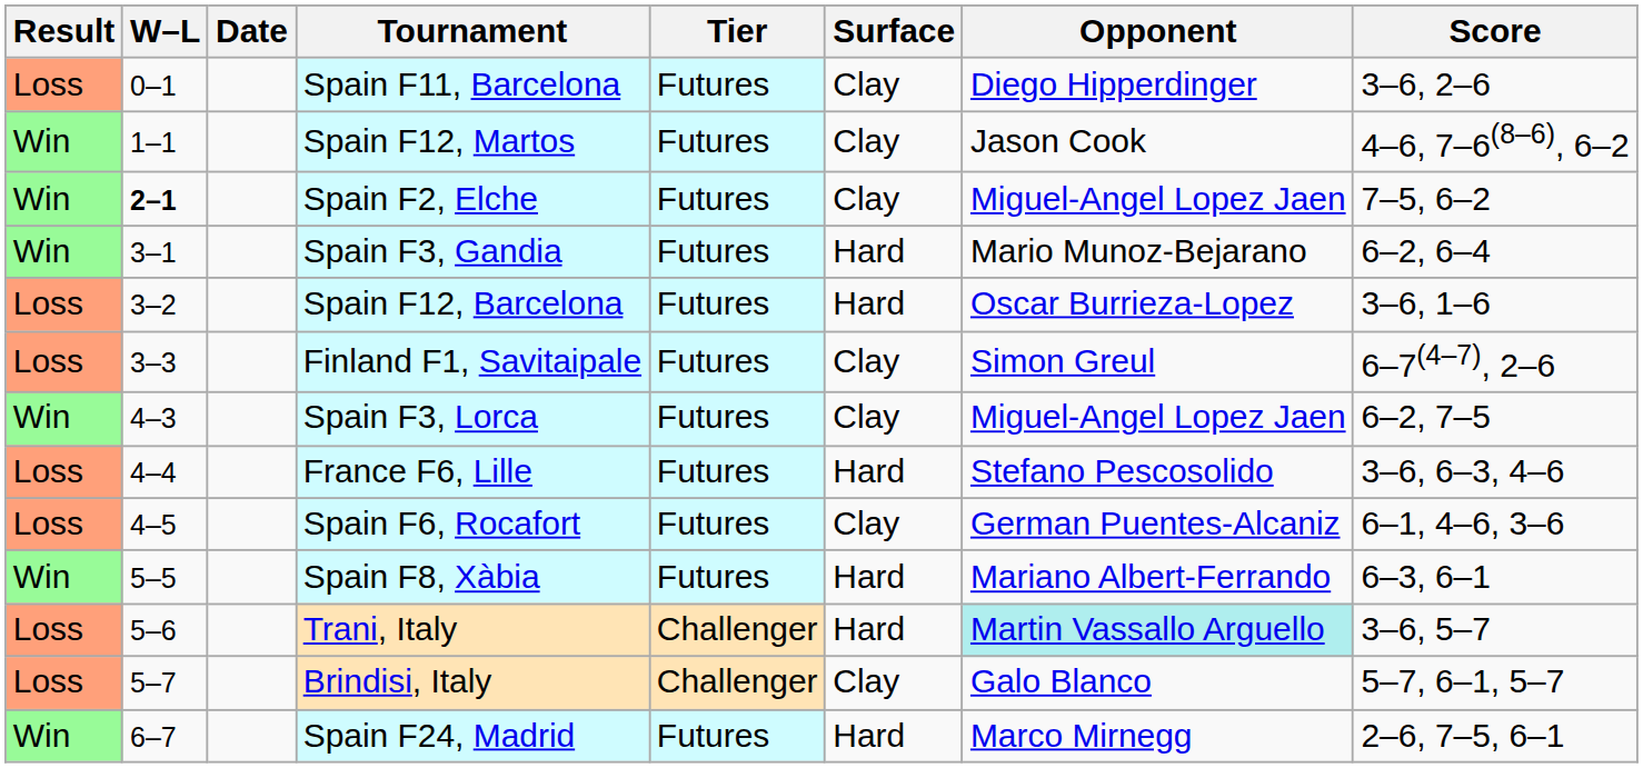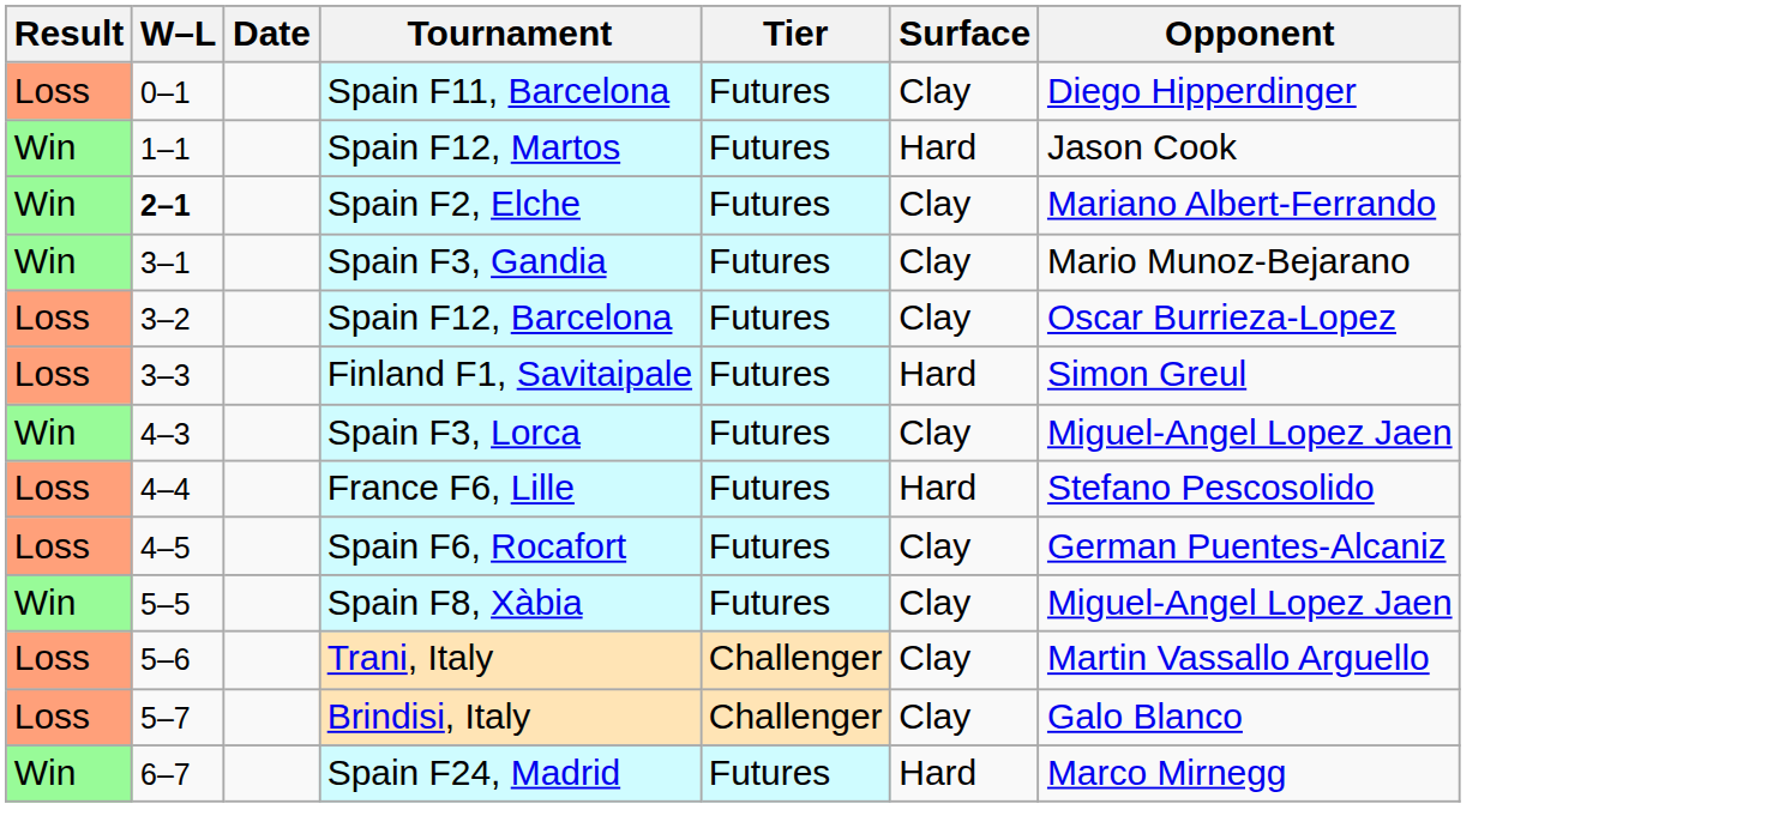 <table class="sortable wikitable">
 <tr>
 <th>Result</th>
 <th class="unsortable">W–L</th>
 <th>Date</th>
 <th>Tournament</th>
 <th>Tier</th>
 <th>Surface</th>
 <th>Opponent</th>
-<th class="unsortable">Score</th>
 </tr>
 <tr>
 <td style="background:#ffa07a;">Loss</td>
 <td><small>0–1</small></td>
 <td></td>
 <td style="background:#cffcff;">Spain F11, <a href='#'>Barcelona</a></td>
 <td style="background:#cffcff;">Futures</td>
 <td>Clay</td>
 <td> <a href='#'>Diego Hipperdinger</a></td>
-<td>3–6, 2–6</td>
 </tr>
 <tr>
 <td style="background:#98fb98;">Win</td>
 <td><small>1–1</small></td>
 <td></td>
 <td style="background:#cffcff;">Spain F12, <a href='#'>Martos</a></td>
 <td style="background:#cffcff;">Futures</td>
-<td>Clay</td>
+<td>Hard</td>
 <td> Jason Cook</td>
-<td>4–6, 7–6<sup>(8–6)</sup>, 6–2</td>
 </tr>
 <tr>
 <td style="background:#98fb98;">Win</td>
 <td><strong><small>2–1</small></strong></td>
 <td></td>
 <td style="background:#cffcff;">Spain F2, <a href='#'>Elche</a></td>
 <td style="background:#cffcff;">Futures</td>
 <td>Clay</td>
-<td> <a href='#'>Miguel-Angel Lopez Jaen</a></td>
-<td>7–5, 6–2</td>
+<td> <a href='#'>Mariano Albert-Ferrando</a></td>
 </tr>
 <tr>
 <td style="background:#98fb98;">Win</td>
 <td><small>3–1</small></td>
 <td></td>
 <td style="background:#cffcff;">Spain F3, <a href='#'>Gandia</a></td>
 <td style="background:#cffcff;">Futures</td>
-<td>Hard</td>
+<td>Clay</td>
 <td> Mario Munoz-Bejarano</td>
-<td>6–2, 6–4</td>
 </tr>
 <tr>
 <td style="background:#ffa07a;">Loss</td>
 <td><small>3–2</small></td>
 <td></td>
 <td style="background:#cffcff;">Spain F12, <a href='#'>Barcelona</a></td>
 <td style="background:#cffcff;">Futures</td>
-<td>Hard</td>
+<td>Clay</td>
 <td> <a href='#'>Oscar Burrieza-Lopez</a></td>
-<td>3–6, 1–6</td>
 </tr>
 <tr>
 <td style="background:#ffa07a;">Loss</td>
 <td><small>3–3</small></td>
 <td></td>
 <td style="background:#cffcff;">Finland F1, <a href='#'>Savitaipale</a></td>
 <td style="background:#cffcff;">Futures</td>
-<td>Clay</td>
+<td>Hard</td>
 <td> <a href='#'>Simon Greul</a></td>
-<td>6–7<sup>(4–7)</sup>, 2–6</td>
 </tr>
 <tr>
 <td style="background:#98fb98;">Win</td>
 <td><small>4–3</small></td>
 <td></td>
 <td style="background:#cffcff;">Spain F3, <a href='#'>Lorca</a></td>
 <td style="background:#cffcff;">Futures</td>
 <td>Clay</td>
 <td> <a href='#'>Miguel-Angel Lopez Jaen</a></td>
-<td>6–2, 7–5</td>
 </tr>
 <tr>
 <td style="background:#ffa07a;">Loss</td>
 <td><small>4–4</small></td>
 <td></td>
 <td style="background:#cffcff;">France F6, <a href='#'>Lille</a></td>
 <td style="background:#cffcff;">Futures</td>
 <td>Hard</td>
 <td> <a href='#'>Stefano Pescosolido</a></td>
-<td>3–6, 6–3, 4–6</td>
 </tr>
 <tr>
 <td style="background:#ffa07a;">Loss</td>
 <td><small>4–5</small></td>
 <td></td>
 <td style="background:#cffcff;">Spain F6, <a href='#'>Rocafort</a></td>
 <td style="background:#cffcff;">Futures</td>
 <td>Clay</td>
 <td> <a href='#'>German Puentes-Alcaniz</a></td>
-<td>6–1, 4–6, 3–6</td>
 </tr>
 <tr>
 <td style="background:#98fb98;">Win</td>
 <td><small>5–5</small></td>
 <td></td>
 <td style="background:#cffcff;">Spain F8, <a href='#'>Xàbia</a></td>
 <td style="background:#cffcff;">Futures</td>
-<td>Hard</td>
-<td> <a href='#'>Mariano Albert-Ferrando</a></td>
-<td>6–3, 6–1</td>
+<td>Clay</td>
+<td> <a href='#'>Miguel-Angel Lopez Jaen</a></td>
 </tr>
 <tr>
 <td style="background:#ffa07a;">Loss</td>
 <td><small>5–6</small></td>
 <td></td>
 <td style="background:moccasin;"><a href='#'>Trani</a>, Italy</td>
 <td style="background:moccasin;">Challenger</td>
-<td>Hard</td>
-<td style="background: paleturquoise;"> <a href='#'>Martin Vassallo Arguello</a></td>
-<td>3–6, 5–7</td>
+<td>Clay</td>
+<td> <a href='#'>Martin Vassallo Arguello</a></td>
 </tr>
 <tr>
 <td style="background:#ffa07a;">Loss</td>
 <td><small>5–7</small></td>
 <td></td>
 <td style="background:moccasin;"><a href='#'>Brindisi</a>, Italy</td>
 <td style="background:moccasin;">Challenger</td>
 <td>Clay</td>
 <td> <a href='#'>Galo Blanco</a></td>
-<td>5–7, 6–1, 5–7</td>
 </tr>
 <tr>
 <td style="background:#98fb98;">Win</td>
 <td><small>6–7</small></td>
 <td></td>
 <td style="background:#cffcff;">Spain F24, <a href='#'>Madrid</a></td>
 <td style="background:#cffcff;">Futures</td>
 <td>Hard</td>
 <td> <a href='#'>Marco Mirnegg</a></td>
-<td>2–6, 7–5, 6–1</td>
 </tr>
 </table>
